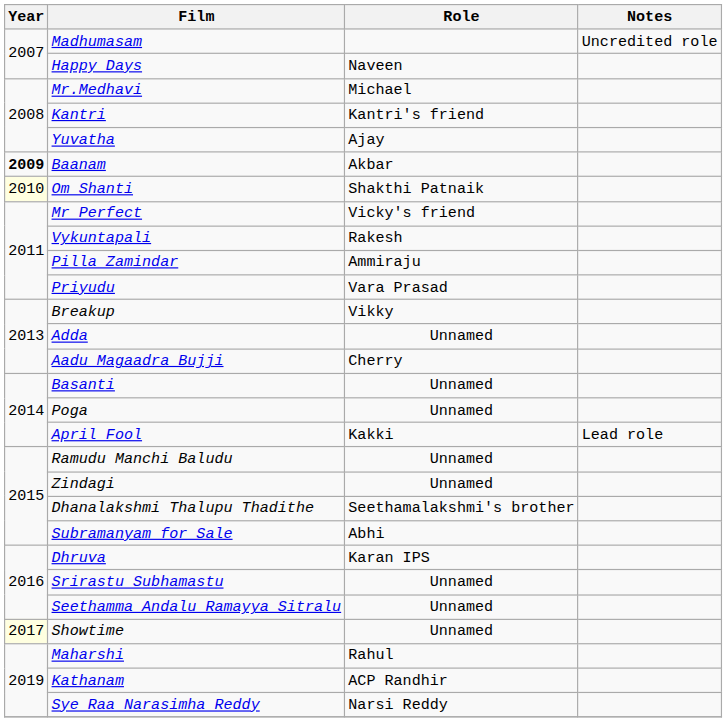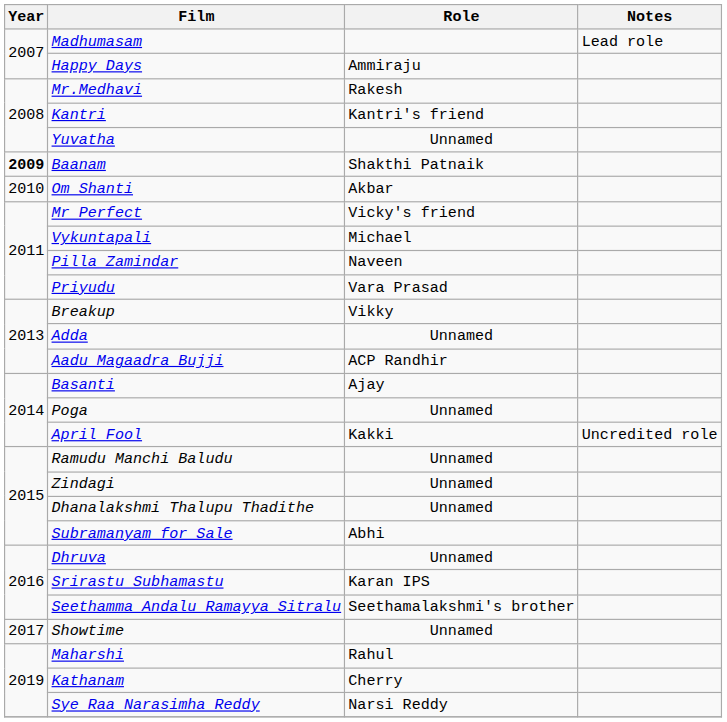 <table class="wikitable">
 <tr>
 <th>Year</th>
 <th>Film</th>
 <th>Role</th>
 <th>Notes</th>
 </tr>
 <tr>
 <td rowspan="2">2007</td>
 <td><em><a href='#'>Madhumasam</a></em></td>
 <td></td>
-<td>Uncredited role</td>
+<td>Lead role</td>
 </tr>
 <tr>
 <td><em><a href='#'>Happy Days</a></em></td>
-<td>Naveen</td>
+<td>Ammiraju</td>
 <td></td>
 </tr>
 <tr>
 <td rowspan="3">2008</td>
 <td><em><a href='#'>Mr.Medhavi</a></em></td>
-<td>Michael</td>
+<td>Rakesh</td>
 <td></td>
 </tr>
 <tr>
 <td><em><a href='#'>Kantri</a></em></td>
 <td>Kantri's friend</td>
 <td></td>
 </tr>
 <tr>
 <td><em><a href='#'>Yuvatha</a></em></td>
-<td>Ajay</td>
+<td style="text-align: center;">Unnamed</td>
 <td></td>
 </tr>
 <tr>
 <td><strong>2009</strong></td>
 <td><em><a href='#'>Baanam</a></em></td>
-<td>Akbar</td>
+<td>Shakthi Patnaik</td>
 <td></td>
 </tr>
 <tr>
-<td style="background: lightyellow;">2010</td>
+<td>2010</td>
 <td><em><a href='#'>Om Shanti</a></em></td>
-<td>Shakthi Patnaik</td>
+<td>Akbar</td>
 <td></td>
 </tr>
 <tr>
 <td rowspan="4">2011</td>
 <td><em><a href='#'>Mr Perfect</a></em></td>
 <td>Vicky's friend</td>
 <td></td>
 </tr>
 <tr>
 <td><em><a href='#'>Vykuntapali</a></em></td>
-<td>Rakesh</td>
+<td>Michael</td>
 <td></td>
 </tr>
 <tr>
 <td><em><a href='#'>Pilla Zamindar</a></em></td>
-<td>Ammiraju</td>
+<td>Naveen</td>
 <td></td>
 </tr>
 <tr>
 <td><em><a href='#'>Priyudu</a></em></td>
 <td>Vara Prasad</td>
 <td></td>
 </tr>
 <tr>
 <td rowspan="3">2013</td>
 <td><em>Breakup</em></td>
 <td>Vikky</td>
 <td></td>
 </tr>
 <tr>
 <td><em><a href='#'>Adda</a></em></td>
 <td style="text-align: center;">Unnamed</td>
 <td></td>
 </tr>
 <tr>
 <td><em><a href='#'>Aadu Magaadra Bujji</a></em></td>
-<td>Cherry</td>
+<td>ACP Randhir</td>
 </tr>
 <tr>
 <td rowspan="3">2014</td>
 <td><em><a href='#'>Basanti</a></em></td>
-<td style="text-align: center;">Unnamed</td>
+<td>Ajay</td>
 <td></td>
 </tr>
 <tr>
 <td><em>Poga</em></td>
 <td style="text-align: center;">Unnamed</td>
 <td></td>
 </tr>
 <tr>
 <td><em><a href='#'>April Fool</a></em></td>
 <td>Kakki</td>
-<td>Lead role</td>
+<td>Uncredited role</td>
 </tr>
 <tr>
 <td rowspan="4">2015</td>
 <td><em>Ramudu Manchi Baludu</em></td>
 <td style="text-align: center;">Unnamed</td>
 </tr>
 <tr>
 <td><em>Zindagi</em></td>
 <td style="text-align: center;">Unnamed</td>
 <td></td>
 </tr>
 <tr>
 <td><em>Dhanalakshmi Thalupu Thadithe</em></td>
-<td>Seethamalakshmi's brother</td>
+<td style="text-align: center;">Unnamed</td>
 <td></td>
 </tr>
 <tr>
 <td><em><a href='#'>Subramanyam for Sale</a></em></td>
 <td>Abhi</td>
 <td></td>
 </tr>
 <tr>
 <td rowspan="3">2016</td>
 <td><em><a href='#'>Dhruva</a></em></td>
+<td style="text-align: center;">Unnamed</td>
+<td></td>
+</tr>
+<tr>
+<td><em><a href='#'>Srirastu Subhamastu</a></em></td>
 <td>Karan IPS</td>
 <td></td>
 </tr>
 <tr>
-<td><em><a href='#'>Srirastu Subhamastu</a></em></td>
-<td style="text-align: center;">Unnamed</td>
+<td><em><a href='#'>Seethamma Andalu Ramayya Sitralu</a></em></td>
+<td>Seethamalakshmi's brother</td>
 <td></td>
 </tr>
 <tr>
-<td><em><a href='#'>Seethamma Andalu Ramayya Sitralu</a></em></td>
-<td style="text-align: center;">Unnamed</td>
-<td></td>
-</tr>
-<tr>
-<td style="background: lightyellow;">2017</td>
+<td>2017</td>
 <td><em>Showtime</em></td>
 <td style="text-align: center;">Unnamed</td>
 </tr>
 <tr>
 <td rowspan="3">2019</td>
 <td><em><a href='#'>Maharshi</a></em></td>
 <td>Rahul</td>
 <td></td>
 </tr>
 <tr>
 <td><em><a href='#'>Kathanam</a></em></td>
-<td>ACP Randhir</td>
+<td>Cherry</td>
 </tr>
 <tr>
 <td><em><a href='#'>Sye Raa Narasimha Reddy</a></em></td>
 <td>Narsi Reddy</td>
 <td></td>
 </tr>
 <tr>
 </tr>
 </table>
